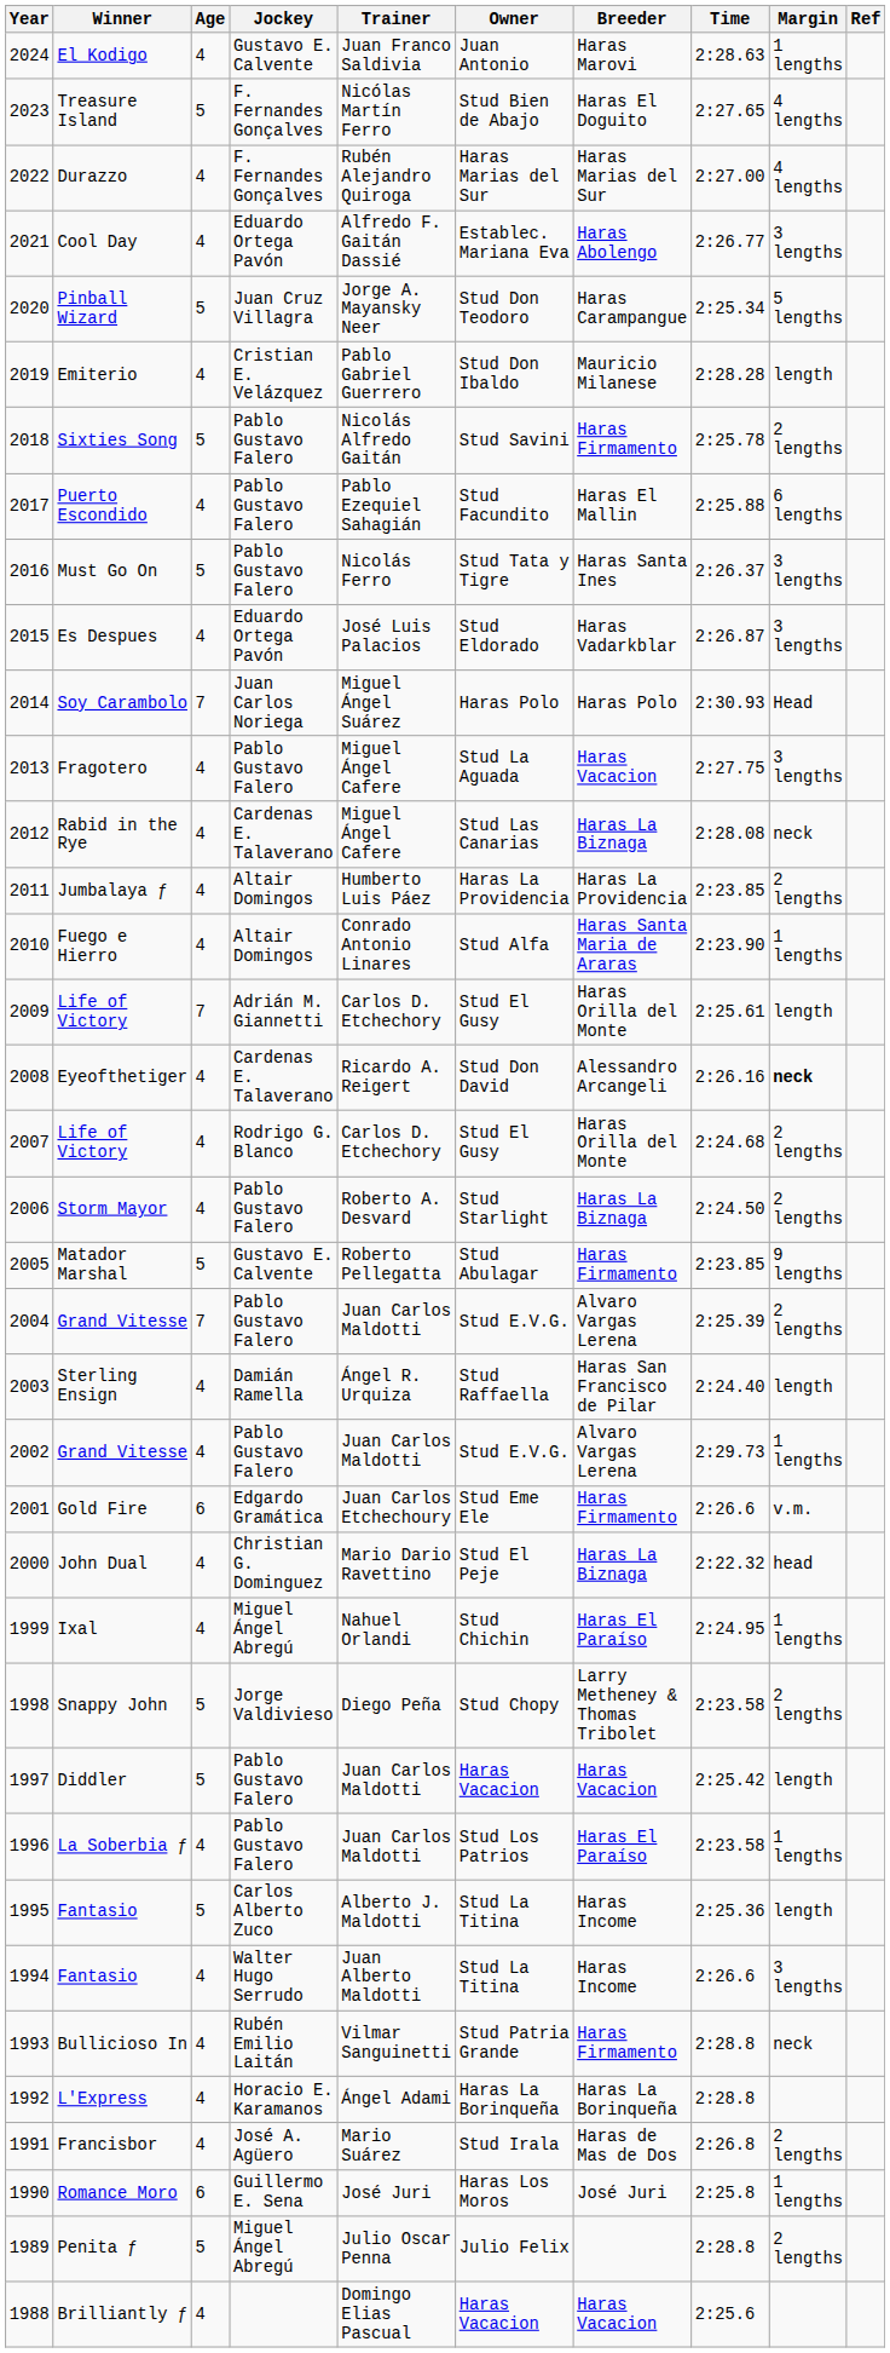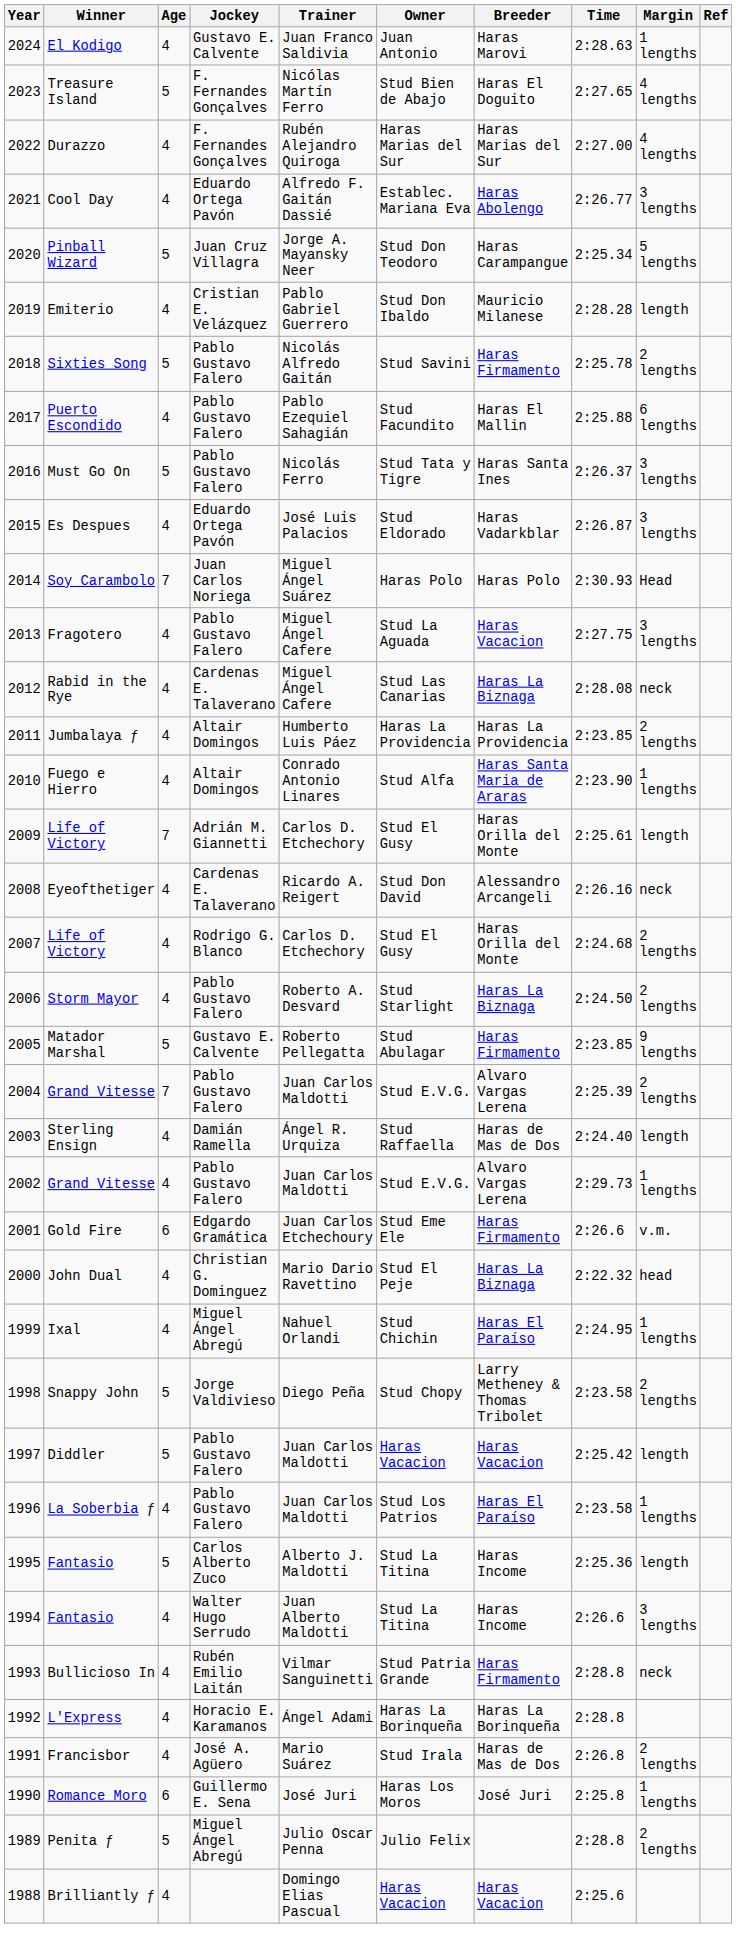 <table class="wikitable">
 <tr>
 <th>Year</th>
 <th>Winner</th>
 <th>Age</th>
 <th>Jockey</th>
 <th>Trainer</th>
 <th>Owner</th>
 <th>Breeder</th>
 <th>Time</th>
 <th>Margin</th>
 <th>Ref</th>
 </tr>
 <tr>
 <td>2024</td>
 <td><a href='#'>El Kodigo</a></td>
 <td>4</td>
 <td>Gustavo E. Calvente</td>
 <td>Juan Franco Saldivia</td>
 <td>Juan Antonio</td>
 <td>Haras Marovi</td>
 <td>2:28.63</td>
 <td>1 lengths</td>
 <td></td>
 </tr>
 <tr>
 <td>2023</td>
 <td>Treasure Island</td>
 <td>5</td>
 <td>F. Fernandes Gonçalves</td>
 <td>Nicólas Martín Ferro</td>
 <td>Stud Bien de Abajo</td>
 <td>Haras El Doguito</td>
 <td>2:27.65</td>
 <td>4 lengths</td>
 <td></td>
 </tr>
 <tr>
 <td>2022</td>
 <td>Durazzo</td>
 <td>4</td>
 <td>F. Fernandes Gonçalves</td>
 <td>Rubén Alejandro Quiroga</td>
 <td>Haras Marias del Sur</td>
 <td>Haras Marias del Sur</td>
 <td>2:27.00</td>
 <td>4 lengths</td>
 <td></td>
 </tr>
 <tr>
 <td>2021</td>
 <td>Cool Day</td>
 <td>4</td>
 <td>Eduardo Ortega Pavón</td>
 <td>Alfredo F. Gaitán Dassié</td>
 <td>Establec. Mariana Eva</td>
 <td><a href='#'>Haras Abolengo</a></td>
 <td>2:26.77</td>
 <td>3 lengths</td>
 <td></td>
 </tr>
 <tr>
 <td>2020</td>
 <td><a href='#'>Pinball Wizard</a></td>
 <td>5</td>
 <td>Juan Cruz Villagra</td>
 <td>Jorge A. Mayansky Neer</td>
 <td>Stud Don Teodoro</td>
 <td>Haras Carampangue</td>
 <td>2:25.34</td>
 <td>5 lengths</td>
 <td></td>
 </tr>
 <tr>
 <td>2019</td>
 <td>Emiterio</td>
 <td>4</td>
 <td>Cristian E. Velázquez</td>
 <td>Pablo Gabriel Guerrero</td>
 <td>Stud Don Ibaldo</td>
 <td>Mauricio Milanese</td>
 <td>2:28.28</td>
 <td> length</td>
 <td></td>
 </tr>
 <tr>
 <td>2018</td>
 <td><a href='#'>Sixties Song</a></td>
 <td>5</td>
 <td>Pablo Gustavo Falero</td>
 <td>Nicolás Alfredo Gaitán</td>
 <td>Stud Savini</td>
 <td><a href='#'>Haras Firmamento</a></td>
 <td>2:25.78</td>
 <td>2 lengths</td>
 <td></td>
 </tr>
 <tr>
 <td>2017</td>
 <td><a href='#'>Puerto Escondido</a></td>
 <td>4</td>
 <td>Pablo Gustavo Falero</td>
 <td>Pablo Ezequiel Sahagián</td>
 <td>Stud Facundito</td>
 <td>Haras El Mallin</td>
 <td>2:25.88</td>
 <td>6 lengths</td>
 <td></td>
 </tr>
 <tr>
 <td>2016</td>
 <td>Must Go On</td>
 <td>5</td>
 <td>Pablo Gustavo Falero</td>
 <td>Nicolás Ferro</td>
 <td>Stud Tata y Tigre</td>
 <td>Haras Santa Ines</td>
 <td>2:26.37</td>
 <td>3 lengths</td>
 <td></td>
 </tr>
 <tr>
 <td>2015</td>
 <td>Es Despues</td>
 <td>4</td>
 <td>Eduardo Ortega Pavón</td>
 <td>José Luis Palacios</td>
 <td>Stud Eldorado</td>
 <td>Haras Vadarkblar</td>
 <td>2:26.87</td>
 <td>3 lengths</td>
 <td></td>
 </tr>
 <tr>
 <td>2014</td>
 <td><a href='#'>Soy Carambolo</a></td>
 <td>7</td>
 <td>Juan Carlos Noriega</td>
 <td>Miguel Ángel Suárez</td>
 <td>Haras Polo</td>
 <td>Haras Polo</td>
 <td>2:30.93</td>
 <td>Head</td>
 <td></td>
 </tr>
 <tr>
 <td>2013</td>
 <td>Fragotero</td>
 <td>4</td>
 <td>Pablo Gustavo Falero</td>
 <td>Miguel Ángel Cafere</td>
 <td>Stud La Aguada</td>
 <td><a href='#'>Haras Vacacion</a></td>
 <td>2:27.75</td>
 <td>3 lengths</td>
 <td></td>
 </tr>
 <tr>
 <td>2012</td>
 <td>Rabid in the Rye</td>
 <td>4</td>
 <td>Cardenas E. Talaverano</td>
 <td>Miguel Ángel Cafere</td>
 <td>Stud Las Canarias</td>
 <td><a href='#'>Haras La Biznaga</a></td>
 <td>2:28.08</td>
 <td> neck</td>
 <td></td>
 </tr>
 <tr>
 <td>2011</td>
 <td>Jumbalaya ƒ</td>
 <td>4</td>
 <td>Altair Domingos</td>
 <td>Humberto Luis Páez</td>
 <td>Haras La Providencia</td>
 <td>Haras La Providencia</td>
 <td>2:23.85</td>
 <td>2 lengths</td>
 <td></td>
 </tr>
 <tr>
 <td>2010</td>
 <td>Fuego e Hierro</td>
 <td>4</td>
 <td>Altair Domingos</td>
 <td>Conrado Antonio Linares</td>
 <td>Stud Alfa</td>
 <td><a href='#'>Haras Santa Maria de Araras</a></td>
 <td>2:23.90</td>
 <td>1 lengths</td>
 <td></td>
 </tr>
 <tr>
 <td>2009</td>
 <td><a href='#'>Life of Victory</a></td>
 <td>7</td>
 <td>Adrián M. Giannetti</td>
 <td>Carlos D. Etchechory</td>
 <td>Stud El Gusy</td>
 <td>Haras Orilla del Monte</td>
 <td>2:25.61</td>
 <td> length</td>
 <td></td>
 </tr>
 <tr>
 <td>2008</td>
 <td>Eyeofthetiger</td>
 <td>4</td>
 <td>Cardenas E. Talaverano</td>
 <td>Ricardo A. Reigert</td>
 <td>Stud Don David</td>
 <td>Alessandro Arcangeli</td>
 <td>2:26.16</td>
-<td><strong> neck</strong></td>
+<td> neck</td>
 <td></td>
 </tr>
 <tr>
 <td>2007</td>
 <td><a href='#'>Life of Victory</a></td>
 <td>4</td>
 <td>Rodrigo G. Blanco</td>
 <td>Carlos D. Etchechory</td>
 <td>Stud El Gusy</td>
 <td>Haras Orilla del Monte</td>
 <td>2:24.68</td>
 <td>2 lengths</td>
 <td></td>
 </tr>
 <tr>
 <td>2006</td>
 <td><a href='#'>Storm Mayor</a></td>
 <td>4</td>
 <td>Pablo Gustavo Falero</td>
 <td>Roberto A. Desvard</td>
 <td>Stud Starlight</td>
 <td><a href='#'>Haras La Biznaga</a></td>
 <td>2:24.50</td>
 <td>2 lengths</td>
 <td></td>
 </tr>
 <tr>
 <td>2005</td>
 <td>Matador Marshal</td>
 <td>5</td>
 <td>Gustavo E. Calvente</td>
 <td>Roberto Pellegatta</td>
 <td>Stud Abulagar</td>
 <td><a href='#'>Haras Firmamento</a></td>
 <td>2:23.85</td>
 <td>9 lengths</td>
 <td></td>
 </tr>
 <tr>
 <td>2004</td>
 <td><a href='#'>Grand Vitesse</a></td>
 <td>7</td>
 <td>Pablo Gustavo Falero</td>
 <td>Juan Carlos Maldotti</td>
 <td>Stud E.V.G.</td>
 <td>Alvaro Vargas Lerena</td>
 <td>2:25.39</td>
 <td>2 lengths</td>
 <td></td>
 </tr>
 <tr>
 <td>2003</td>
 <td>Sterling Ensign</td>
 <td>4</td>
 <td>Damián Ramella</td>
 <td>Ángel R. Urquiza</td>
 <td>Stud Raffaella</td>
-<td>Haras San Francisco de Pilar</td>
+<td>Haras de Mas de Dos</td>
 <td>2:24.40</td>
 <td> length</td>
 <td></td>
 </tr>
 <tr>
 <td>2002</td>
 <td><a href='#'>Grand Vitesse</a></td>
 <td>4</td>
 <td>Pablo Gustavo Falero</td>
 <td>Juan Carlos Maldotti</td>
 <td>Stud E.V.G.</td>
 <td>Alvaro Vargas Lerena</td>
 <td>2:29.73</td>
 <td>1 lengths</td>
 <td></td>
 </tr>
 <tr>
 <td>2001</td>
 <td>Gold Fire</td>
 <td>6</td>
 <td>Edgardo Gramática</td>
 <td>Juan Carlos Etchechoury</td>
 <td>Stud Eme Ele</td>
 <td><a href='#'>Haras Firmamento</a></td>
 <td>2:26.6</td>
 <td>v.m.</td>
 <td></td>
 </tr>
 <tr>
 <td>2000</td>
 <td>John Dual</td>
 <td>4</td>
 <td>Christian G. Dominguez</td>
 <td>Mario Dario Ravettino</td>
 <td>Stud El Peje</td>
 <td><a href='#'>Haras La Biznaga</a></td>
 <td>2:22.32</td>
 <td> head</td>
 <td></td>
 </tr>
 <tr>
 <td>1999</td>
 <td>Ixal</td>
 <td>4</td>
 <td>Miguel Ángel Abregú</td>
 <td>Nahuel Orlandi</td>
 <td>Stud Chichin</td>
 <td><a href='#'>Haras El Paraíso</a></td>
 <td>2:24.95</td>
 <td>1 lengths</td>
 <td></td>
 </tr>
 <tr>
 <td>1998</td>
 <td>Snappy John</td>
 <td>5</td>
 <td>Jorge Valdivieso</td>
 <td>Diego Peña</td>
 <td>Stud Chopy</td>
 <td>Larry Metheney & Thomas Tribolet</td>
 <td>2:23.58</td>
 <td>2 lengths</td>
 <td></td>
 </tr>
 <tr>
 <td>1997</td>
 <td>Diddler</td>
 <td>5</td>
 <td>Pablo Gustavo Falero</td>
 <td>Juan Carlos Maldotti</td>
 <td><a href='#'>Haras Vacacion</a></td>
 <td><a href='#'>Haras Vacacion</a></td>
 <td>2:25.42</td>
 <td> length</td>
 <td></td>
 </tr>
 <tr>
 <td>1996</td>
 <td><a href='#'>La Soberbia</a> ƒ</td>
 <td>4</td>
 <td>Pablo Gustavo Falero</td>
 <td>Juan Carlos Maldotti</td>
 <td>Stud Los Patrios</td>
 <td><a href='#'>Haras El Paraíso</a></td>
 <td>2:23.58</td>
 <td>1 lengths</td>
 <td></td>
 </tr>
 <tr>
 <td>1995</td>
 <td><a href='#'>Fantasio</a></td>
 <td>5</td>
 <td>Carlos Alberto Zuco</td>
 <td>Alberto J. Maldotti</td>
 <td>Stud La Titina</td>
 <td>Haras Income</td>
 <td>2:25.36</td>
 <td> length</td>
 <td></td>
 </tr>
 <tr>
 <td>1994</td>
 <td><a href='#'>Fantasio</a></td>
 <td>4</td>
 <td>Walter Hugo Serrudo</td>
 <td>Juan Alberto Maldotti</td>
 <td>Stud La Titina</td>
 <td>Haras Income</td>
 <td>2:26.6</td>
 <td>3 lengths</td>
 <td></td>
 </tr>
 <tr>
 <td>1993</td>
 <td>Bullicioso In</td>
 <td>4</td>
 <td>Rubén Emilio Laitán</td>
 <td>Vilmar Sanguinetti</td>
 <td>Stud Patria Grande</td>
 <td><a href='#'>Haras Firmamento</a></td>
 <td>2:28.8</td>
 <td> neck</td>
 <td></td>
 </tr>
 <tr>
 <td>1992</td>
 <td><a href='#'>L'Express</a></td>
 <td>4</td>
 <td>Horacio E. Karamanos</td>
 <td>Ángel Adami</td>
 <td>Haras La Borinqueña</td>
 <td>Haras La Borinqueña</td>
 <td>2:28.8</td>
 <td></td>
 <td></td>
 </tr>
 <tr>
 <td>1991</td>
 <td>Francisbor</td>
 <td>4</td>
 <td>José A. Agüero</td>
 <td>Mario Suárez</td>
 <td>Stud Irala</td>
 <td>Haras de Mas de Dos</td>
 <td>2:26.8</td>
 <td>2 lengths</td>
 <td></td>
 </tr>
 <tr>
 <td>1990</td>
 <td><a href='#'>Romance Moro</a></td>
 <td>6</td>
 <td>Guillermo E. Sena</td>
 <td>José Juri</td>
 <td>Haras Los Moros</td>
 <td>José Juri</td>
 <td>2:25.8</td>
 <td>1 lengths</td>
 <td></td>
 </tr>
 <tr>
 <td>1989</td>
 <td>Penita ƒ</td>
 <td>5</td>
 <td>Miguel Ángel Abregú</td>
 <td>Julio Oscar Penna</td>
 <td>Julio Felix</td>
 <td></td>
 <td>2:28.8</td>
 <td>2 lengths</td>
 <td></td>
 </tr>
 <tr>
 <td>1988</td>
 <td>Brilliantly ƒ</td>
 <td>4</td>
 <td></td>
 <td>Domingo Elias Pascual</td>
 <td><a href='#'>Haras Vacacion</a></td>
 <td><a href='#'>Haras Vacacion</a></td>
 <td>2:25.6</td>
 <td></td>
 <td></td>
 </tr>
 </table>
